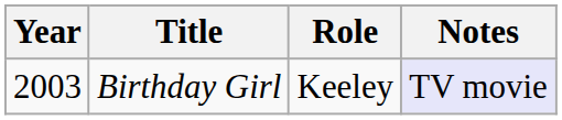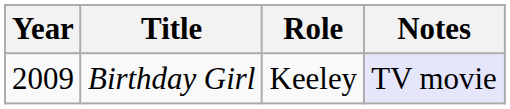 <table class="wikitable sortable">
 <tr>
 <th>Year</th>
 <th>Title</th>
 <th>Role</th>
 <th class="unsortable">Notes</th>
 </tr>
 <tr>
-<td>2003</td>
+<td>2009</td>
 <td><em>Birthday Girl</em></td>
 <td>Keeley</td>
 <td style="background: lavender;">TV movie</td>
 </tr>
 </table>
